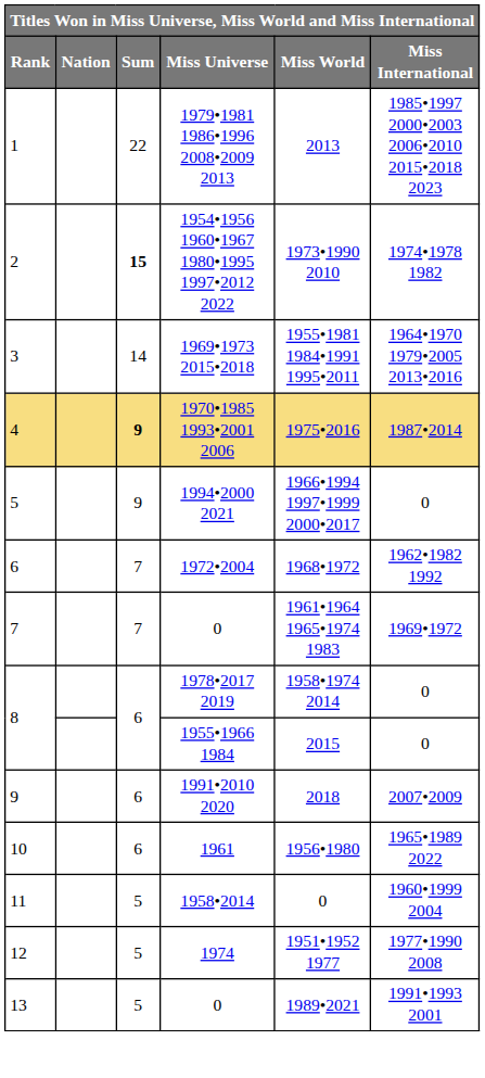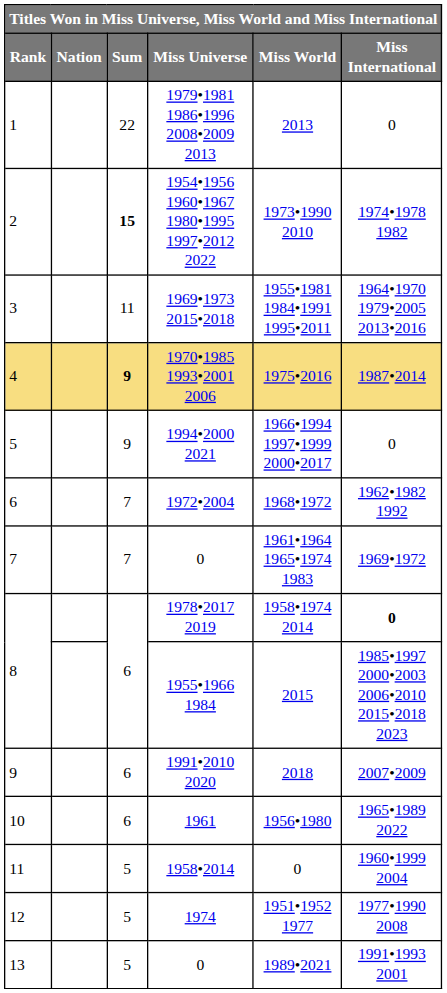 <table class="sortable wiki table" border="3" cellpadding="3" cellspacing="0" style="margin: 0 1em 0 0; background: white; border: 1px #000000 solid; border-collapse: collapse; font-size: 75%;">
 <tr>
 <th style="background-color:#787878;color:#FFFFFF;"  colspan=6>Titles Won in Miss Universe, Miss World and Miss International</th>
 </tr>
 <tr>
 <th style="background-color:#787878;color:#FFFFFF;">Rank</th>
 <th style="background-color:#787878;color:#FFFFFF;">Nation</th>
 <th style="background-color:#787878;color:#FFFFFF;">Sum</th>
 <th style="background-color:#787878;color:#FFFFFF;">Miss Universe</th>
 <th style="background-color:#787878;color:#FFFFFF;">Miss World</th>
 <th style="background-color:#787878;color:#FFFFFF;">Miss<br>International</th>
 </tr>
 <tr>
 <td>1</td>
 <td></td>
 <td style="text-align:center;">22</td>
 <td style="text-align:center;"><a href='#'>1979</a>•<a href='#'>1981</a><br><a href='#'>1986</a>•<a href='#'>1996</a><br><a href='#'>2008</a>•<a href='#'>2009</a><br><a href='#'>2013</a></td>
 <td style="text-align:center;"><a href='#'>2013</a></td>
-<td style="text-align:center;"><a href='#'>1985</a>•<a href='#'>1997</a><br><a href='#'>2000</a>•<a href='#'>2003</a><br><a href='#'>2006</a>•<a href='#'>2010</a><br><a href='#'>2015</a>•<a href='#'>2018</a><br><a href='#'>2023</a></td>
+<td style="text-align:center;">0</td>
 </tr>
 <tr>
 <td>2</td>
 <td></td>
 <td style="text-align:center;"><strong>15</strong></td>
 <td style="text-align:center;"><a href='#'>1954</a>•<a href='#'>1956</a><br><a href='#'>1960</a>•<a href='#'>1967</a><br><a href='#'>1980</a>•<a href='#'>1995</a><br><a href='#'>1997</a>•<a href='#'>2012</a><br><a href='#'>2022</a></td>
 <td style="text-align:center;"><a href='#'>1973</a>•<a href='#'>1990</a><br><a href='#'>2010</a></td>
 <td style="text-align:center;"><a href='#'>1974</a>•<a href='#'>1978</a><br><a href='#'>1982</a></td>
 </tr>
 <tr>
 <td>3</td>
 <td></td>
-<td style="text-align:center;">14</td>
+<td style="text-align:center;">11</td>
 <td style="text-align:center;"><a href='#'>1969</a>•<a href='#'>1973</a><br><a href='#'>2015</a>•<a href='#'>2018</a></td>
 <td style="text-align:center;"><a href='#'>1955</a>•<a href='#'>1981</a><br><a href='#'>1984</a>•<a href='#'>1991</a><br><a href='#'>1995</a>•<a href='#'>2011</a></td>
 <td style="text-align:center;"><a href='#'>1964</a>•<a href='#'>1970</a><br><a href='#'>1979</a>•<a href='#'>2005</a><br><a href='#'>2013</a>•<a href='#'>2016</a></td>
 </tr>
 <tr>
 <td bgcolor="#F8DE81">4</td>
 <td bgcolor="#F8DE81"></td>
 <td bgcolor="#F8DE81" align="center"><strong>9</strong></td>
 <td bgcolor="#F8DE81" align="center"><a href='#'>1970</a>•<a href='#'>1985</a><br><a href='#'>1993</a>•<a href='#'>2001</a><br><a href='#'>2006</a></td>
 <td bgcolor="#F8DE81" align="center"><a href='#'>1975</a>•<a href='#'>2016</a></td>
 <td bgcolor="#F8DE81" align="center"><a href='#'>1987</a>•<a href='#'>2014</a></td>
 </tr>
 <tr>
 <td>5</td>
 <td></td>
 <td style="text-align:center;">9</td>
 <td style="text-align:center;"><a href='#'>1994</a>•<a href='#'>2000</a><br><a href='#'>2021</a></td>
 <td style="text-align:center;"><a href='#'>1966</a>•<a href='#'>1994</a><br><a href='#'>1997</a>•<a href='#'>1999</a><br><a href='#'>2000</a>•<a href='#'>2017</a></td>
 <td style="text-align:center;">0</td>
 </tr>
 <tr>
 <td>6</td>
 <td></td>
 <td style="text-align:center;">7</td>
 <td style="text-align:center;"><a href='#'>1972</a>•<a href='#'>2004</a></td>
 <td style="text-align:center;"><a href='#'>1968</a>•<a href='#'>1972</a></td>
 <td style="text-align:center;"><a href='#'>1962</a>•<a href='#'>1982</a><br><a href='#'>1992</a></td>
 </tr>
 <tr>
 <td>7</td>
 <td></td>
 <td style="text-align:center;">7</td>
 <td style="text-align:center;">0</td>
 <td style="text-align:center;"><a href='#'>1961</a>•<a href='#'>1964</a><br><a href='#'>1965</a>•<a href='#'>1974</a><br><a href='#'>1983</a></td>
 <td style="text-align:center;"><a href='#'>1969</a>•<a href='#'>1972</a></td>
 </tr>
 <tr>
 <td rowspan=2>8</td>
 <td></td>
 <td rowspan=2 style="text-align:center;">6</td>
 <td style="text-align:center;"><a href='#'>1978</a>•<a href='#'>2017</a><br><a href='#'>2019</a></td>
 <td style="text-align:center;"><a href='#'>1958</a>•<a href='#'>1974</a> <br><a href='#'>2014</a></td>
-<td style="text-align:center;">0</td>
+<td style="text-align:center;"><strong>0</strong></td>
 </tr>
 <tr>
 <td></td>
 <td style="text-align:center;"><a href='#'>1955</a>•<a href='#'>1966</a><br><a href='#'>1984</a></td>
 <td style="text-align:center;"><a href='#'>2015</a></td>
-<td style="text-align:center;">0</td>
+<td style="text-align:center;"><a href='#'>1985</a>•<a href='#'>1997</a><br><a href='#'>2000</a>•<a href='#'>2003</a><br><a href='#'>2006</a>•<a href='#'>2010</a><br><a href='#'>2015</a>•<a href='#'>2018</a><br><a href='#'>2023</a></td>
 </tr>
 <tr>
 <td>9</td>
 <td></td>
 <td style="text-align:center;">6</td>
 <td style="text-align:center;"><a href='#'>1991</a>•<a href='#'>2010</a><br><a href='#'>2020</a></td>
 <td style="text-align:center;"><a href='#'>2018</a></td>
 <td style="text-align:center;"><a href='#'>2007</a>•<a href='#'>2009</a></td>
 </tr>
 <tr>
 <td>10</td>
 <td></td>
 <td style="text-align:center;">6</td>
 <td style="text-align:center;"><a href='#'>1961</a></td>
 <td style="text-align:center;"><a href='#'>1956</a>•<a href='#'>1980</a></td>
 <td style="text-align:center;"><a href='#'>1965</a>•<a href='#'>1989</a><br><a href='#'>2022</a></td>
 </tr>
 <tr>
 <td>11</td>
 <td></td>
 <td style="text-align:center;">5</td>
 <td style="text-align:center;"><a href='#'>1958</a>•<a href='#'>2014</a></td>
 <td style="text-align:center;">0</td>
 <td style="text-align:center;"><a href='#'>1960</a>•<a href='#'>1999</a><br><a href='#'>2004</a></td>
 </tr>
 <tr>
 <td>12</td>
 <td></td>
 <td style="text-align:center;">5</td>
 <td style="text-align:center;"><a href='#'>1974</a></td>
 <td style="text-align:center;"><a href='#'>1951</a>•<a href='#'>1952</a><br><a href='#'>1977</a></td>
 <td style="text-align:center;"><a href='#'>1977</a>•<a href='#'>1990</a><br><a href='#'>2008</a></td>
 </tr>
 <tr>
 <td>13</td>
 <td></td>
 <td style="text-align:center;">5</td>
 <td style="text-align:center;">0</td>
 <td style="text-align:center;"><a href='#'>1989</a>•<a href='#'>2021</a></td>
 <td style="text-align:center;"><a href='#'>1991</a>•<a href='#'>1993</a><br><a href='#'>2001</a></td>
 </tr>
 <tr>
 </tr>
 </table>
